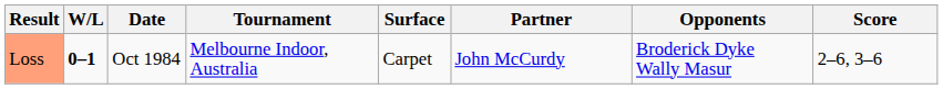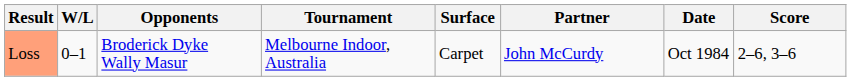 <table class="sortable wikitable">
 <tr>
 <th style="width:40px">Result</th>
 <th style="width:30px" class="unsortable">W/L</th>
-<th style="width:60px">Date</th>
+<th style="width:150px">Opponents</th>
 <th style="width:160px">Tournament</th>
 <th style="width:55px">Surface</th>
 <th style="width:150px">Partner</th>
-<th style="width:150px">Opponents</th>
+<th style="width:60px">Date</th>
 <th style="width:100px" class="unsortable">Score</th>
 </tr>
 <tr>
 <td style="background:#ffa07a;">Loss</td>
-<td><strong>0–1</strong></td>
-<td>Oct 1984</td>
+<td>0–1</td>
+<td> <a href='#'>Broderick Dyke</a><br> <a href='#'>Wally Masur</a></td>
 <td><a href='#'>Melbourne Indoor</a>, <a href='#'>Australia</a></td>
 <td>Carpet</td>
 <td> <a href='#'>John McCurdy</a></td>
-<td> <a href='#'>Broderick Dyke</a><br> <a href='#'>Wally Masur</a></td>
+<td>Oct 1984</td>
 <td>2–6, 3–6</td>
 </tr>
 </table>
